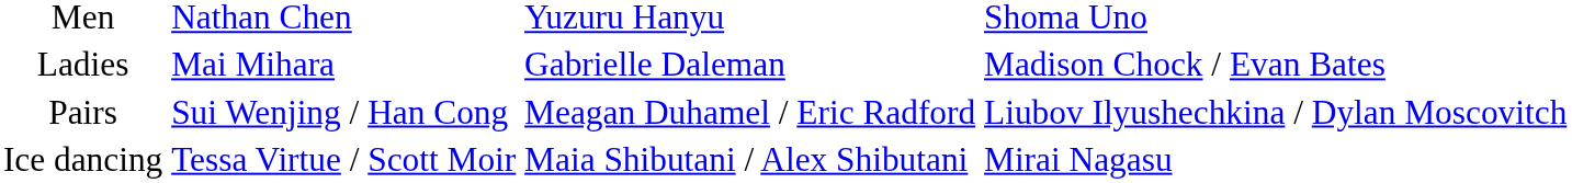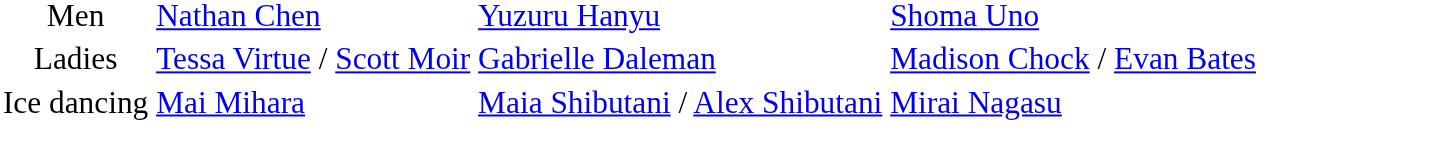 <table>
 <tr>
 <td style="text-align: center;">Men</td>
 <td> <a href='#'>Nathan Chen</a></td>
 <td> <a href='#'>Yuzuru Hanyu</a></td>
 <td> <a href='#'>Shoma Uno</a></td>
 </tr>
 <tr>
 <td style="text-align: center;">Ladies</td>
-<td> <a href='#'>Mai Mihara</a></td>
+<td> <a href='#'>Tessa Virtue</a> / <a href='#'>Scott Moir</a></td>
 <td> <a href='#'>Gabrielle Daleman</a></td>
 <td> <a href='#'>Madison Chock</a> / <a href='#'>Evan Bates</a></td>
 </tr>
 <tr>
-<td style="text-align: center;">Pairs</td>
-<td> <a href='#'>Sui Wenjing</a> / <a href='#'>Han Cong</a></td>
-<td> <a href='#'>Meagan Duhamel</a> / <a href='#'>Eric Radford</a></td>
-<td> <a href='#'>Liubov Ilyushechkina</a> / <a href='#'>Dylan Moscovitch</a></td>
-</tr>
-<tr>
 <td style="text-align: center;">Ice dancing</td>
-<td> <a href='#'>Tessa Virtue</a> / <a href='#'>Scott Moir</a></td>
+<td> <a href='#'>Mai Mihara</a></td>
 <td> <a href='#'>Maia Shibutani</a> / <a href='#'>Alex Shibutani</a></td>
 <td> <a href='#'>Mirai Nagasu</a></td>
 </tr>
 </table>
